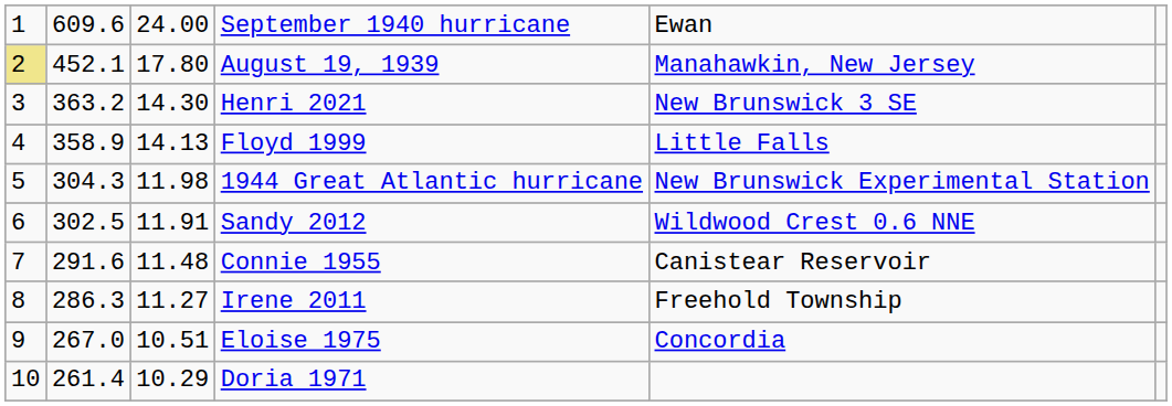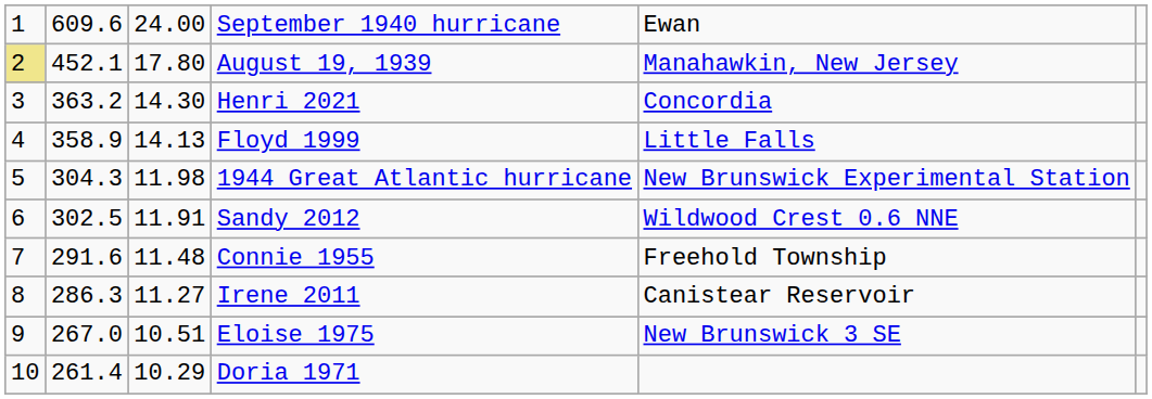 <table class="wikitable">
 <tr>
 <td>1</td>
 <td>609.6</td>
 <td>24.00</td>
 <td><a href='#'>September 1940 hurricane</a></td>
 <td>Ewan</td>
 <td></td>
 </tr>
 <tr>
 <td style="background: khaki;">2</td>
 <td>452.1</td>
 <td>17.80</td>
 <td><a href='#'>August 19, 1939</a></td>
 <td><a href='#'>Manahawkin, New Jersey</a></td>
 <td></td>
 </tr>
 <tr>
 <td>3</td>
 <td>363.2</td>
 <td>14.30</td>
 <td><a href='#'>Henri 2021</a></td>
-<td><a href='#'>New Brunswick 3 SE</a></td>
+<td><a href='#'>Concordia</a></td>
 <td></td>
 </tr>
 <tr>
 <td>4</td>
 <td>358.9</td>
 <td>14.13</td>
 <td><a href='#'>Floyd 1999</a></td>
 <td><a href='#'>Little Falls</a></td>
 <td></td>
 </tr>
 <tr>
 <td>5</td>
 <td>304.3</td>
 <td>11.98</td>
 <td><a href='#'>1944 Great Atlantic hurricane</a></td>
 <td><a href='#'>New Brunswick Experimental Station</a></td>
 <td></td>
 </tr>
 <tr>
 <td>6</td>
 <td>302.5</td>
 <td>11.91</td>
 <td><a href='#'>Sandy 2012</a></td>
 <td><a href='#'>Wildwood Crest 0.6 NNE</a></td>
 <td></td>
 </tr>
 <tr>
 <td>7</td>
 <td>291.6</td>
 <td>11.48</td>
 <td><a href='#'>Connie 1955</a></td>
-<td>Canistear Reservoir</td>
+<td>Freehold Township</td>
 <td></td>
 </tr>
 <tr>
 <td>8</td>
 <td>286.3</td>
 <td>11.27</td>
 <td><a href='#'>Irene 2011</a></td>
-<td>Freehold Township</td>
+<td>Canistear Reservoir</td>
 <td></td>
 </tr>
 <tr>
 <td>9</td>
 <td>267.0</td>
 <td>10.51</td>
 <td><a href='#'>Eloise 1975</a></td>
-<td><a href='#'>Concordia</a></td>
+<td><a href='#'>New Brunswick 3 SE</a></td>
 <td></td>
 </tr>
 <tr>
 <td>10</td>
 <td>261.4</td>
 <td>10.29</td>
 <td><a href='#'>Doria 1971</a></td>
 <td></td>
 <td></td>
 </tr>
 </table>
